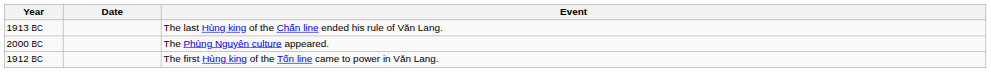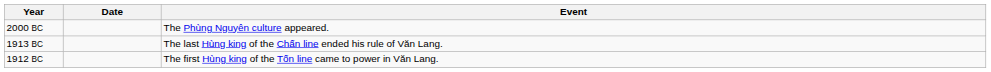 <table class="wikitable" width="100%">
 <tr>
 <th style="width:6%">Year</th>
 <th style="width:10%">Date</th>
 <th>Event</th>
 </tr>
 <tr>
+<td>2000 <small>BC</small></td>
+<td></td>
+<td>The <a href='#'>Phùng Nguyên culture</a> appeared.</td>
+</tr>
+<tr>
 <td>1913 <small>BC</small></td>
 <td></td>
 <td>The last <a href='#'>Hùng king</a> of the <a href='#'>Chấn line</a> ended his rule of Văn Lang.</td>
-</tr>
-<tr>
-<td>2000 <small>BC</small></td>
-<td></td>
-<td>The <a href='#'>Phùng Nguyên culture</a> appeared.</td>
 </tr>
 <tr>
 <td>1912 <small>BC</small></td>
 <td></td>
 <td>The first <a href='#'>Hùng king</a> of the <a href='#'>Tốn line</a> came to power in Văn Lang.</td>
 </tr>
 </table>
